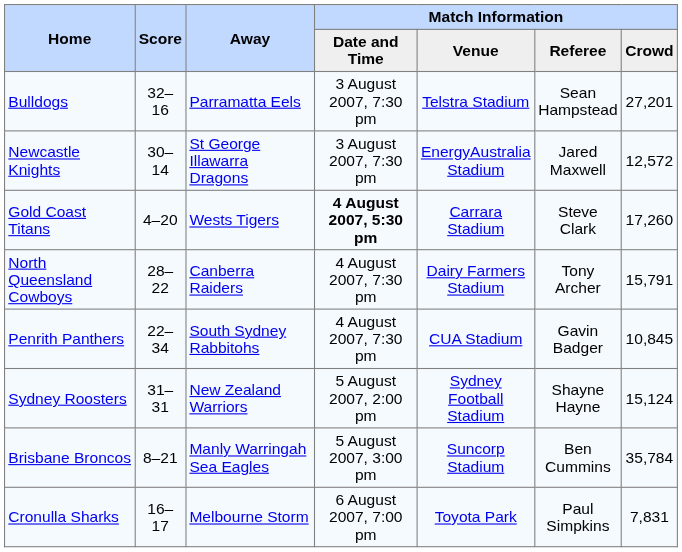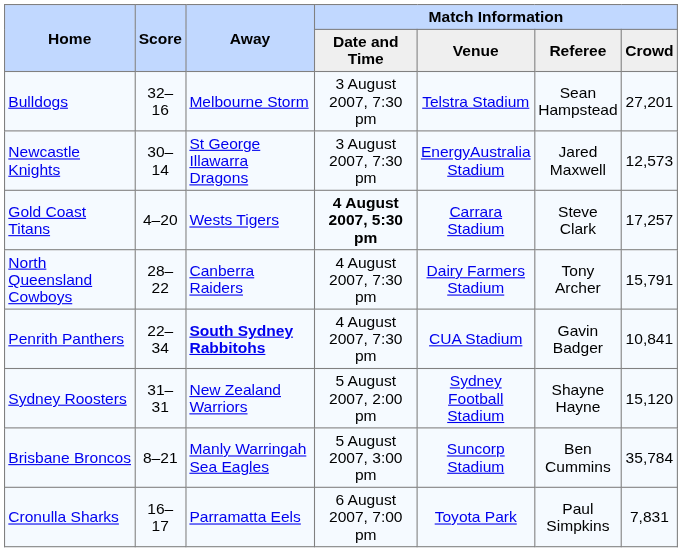 <table border=1 style="border-collapse:collapse; font-size:90%; text-align:center;" cellpadding=3 cellspacing=0 width=100%>
 <tr bgcolor=#C1D8FF>
 <th rowspan=2 width=21%>Home</th>
 <th rowspan=2 width=6%>Score</th>
 <th rowspan=2 width=21%>Away</th>
 <th colspan=6>Match Information</th>
 </tr>
 <tr bgcolor=#EFEFEF>
 <th width=17%>Date and Time</th>
 <th width=17%>Venue</th>
 <th width=11%>Referee</th>
 <th width=7%>Crowd</th>
 </tr>
 <tr bgcolor=#F5FAFF>
 <td align=left> <a href='#'>Bulldogs</a></td>
 <td>32–16</td>
-<td align=left> <a href='#'>Parramatta Eels</a></td>
+<td align=left> <a href='#'>Melbourne Storm</a></td>
 <td>3 August 2007, 7:30 pm</td>
 <td><a href='#'>Telstra Stadium</a></td>
 <td>Sean Hampstead</td>
 <td>27,201</td>
 </tr>
 <tr bgcolor=#F5FAFF>
 <td align=left> <a href='#'>Newcastle Knights</a></td>
 <td>30–14</td>
 <td align=left> <a href='#'>St George Illawarra Dragons</a></td>
 <td>3 August 2007, 7:30 pm</td>
 <td><a href='#'>EnergyAustralia Stadium</a></td>
 <td>Jared Maxwell</td>
-<td>12,572</td>
+<td>12,573</td>
 </tr>
 <tr bgcolor=#F5FAFF>
 <td align=left> <a href='#'>Gold Coast Titans</a></td>
 <td>4–20</td>
 <td align=left> <a href='#'>Wests Tigers</a></td>
 <td><strong>4 August 2007, 5:30 pm</strong></td>
 <td><a href='#'>Carrara Stadium</a></td>
 <td>Steve Clark</td>
-<td>17,260</td>
+<td>17,257</td>
 </tr>
 <tr bgcolor=#F5FAFF>
 <td align=left> <a href='#'>North Queensland Cowboys</a></td>
 <td>28–22</td>
 <td align=left> <a href='#'>Canberra Raiders</a></td>
 <td>4 August 2007, 7:30 pm</td>
 <td><a href='#'>Dairy Farmers Stadium</a></td>
 <td>Tony Archer</td>
 <td>15,791</td>
 </tr>
 <tr bgcolor=#F5FAFF>
 <td align=left> <a href='#'>Penrith Panthers</a></td>
 <td>22–34</td>
-<td align=left> <a href='#'>South Sydney Rabbitohs</a></td>
+<td align=left><strong> <a href='#'>South Sydney Rabbitohs</a></strong></td>
 <td>4 August 2007, 7:30 pm</td>
 <td><a href='#'>CUA Stadium</a></td>
 <td>Gavin Badger</td>
-<td>10,845</td>
+<td>10,841</td>
 </tr>
 <tr bgcolor=#F5FAFF>
 <td align=left> <a href='#'>Sydney Roosters</a></td>
 <td>31–31</td>
 <td align=left> <a href='#'>New Zealand Warriors</a></td>
 <td>5 August 2007, 2:00 pm</td>
 <td><a href='#'>Sydney Football Stadium</a></td>
 <td>Shayne Hayne</td>
-<td>15,124</td>
+<td>15,120</td>
 </tr>
 <tr bgcolor=#F5FAFF>
 <td align=left> <a href='#'>Brisbane Broncos</a></td>
 <td>8–21</td>
 <td align=left> <a href='#'>Manly Warringah Sea Eagles</a></td>
 <td>5 August 2007, 3:00 pm</td>
 <td><a href='#'>Suncorp Stadium</a></td>
 <td>Ben Cummins</td>
 <td>35,784</td>
 </tr>
 <tr bgcolor=#F5FAFF>
 <td align=left> <a href='#'>Cronulla Sharks</a></td>
 <td>16–17</td>
-<td align=left> <a href='#'>Melbourne Storm</a></td>
+<td align=left> <a href='#'>Parramatta Eels</a></td>
 <td>6 August 2007, 7:00 pm</td>
 <td><a href='#'>Toyota Park</a></td>
 <td>Paul Simpkins</td>
 <td>7,831</td>
 </tr>
 </table>
